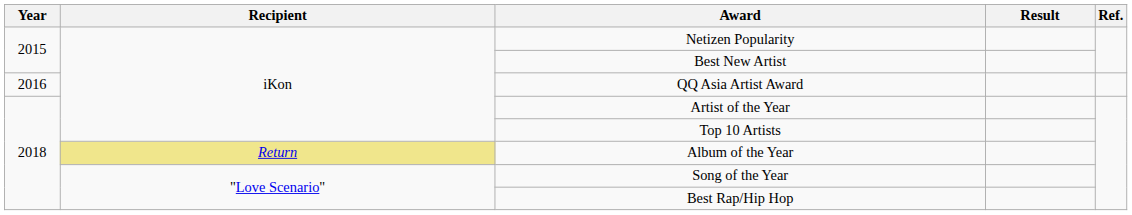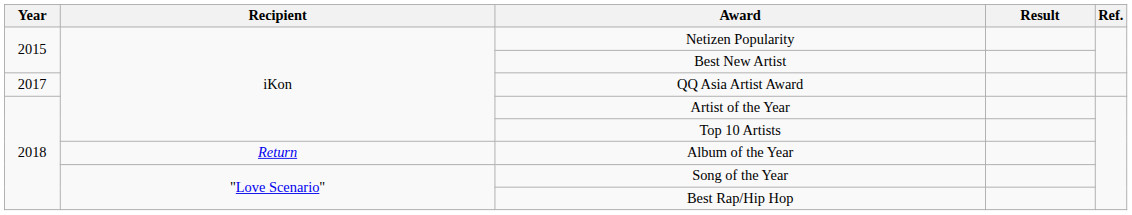 <table class="wikitable" style="text-align:center">
 <tr>
 <th width=5%>Year</th>
 <th style="width:40%;">Recipient</th>
 <th style="width:45%;">Award</th>
 <th style="width:10%;">Result</th>
 <th style="width:5%;">Ref.</th>
 </tr>
 <tr>
 <td rowspan="2">2015</td>
 <td rowspan="5">iKon</td>
 <td>Netizen Popularity</td>
 <td></td>
 <td rowspan="2"></td>
 </tr>
 <tr>
 <td>Best New Artist</td>
 <td></td>
 </tr>
 <tr>
-<td>2016</td>
+<td>2017</td>
 <td>QQ Asia Artist Award</td>
 <td></td>
 <td></td>
 </tr>
 <tr>
 <td rowspan="5">2018</td>
 <td>Artist of the Year</td>
 <td></td>
 <td rowspan="5"></td>
 </tr>
 <tr>
 <td>Top 10 Artists</td>
 <td></td>
 </tr>
 <tr>
-<td style="background: khaki;"><a href='#'><em>Return</em></a></td>
+<td><a href='#'><em>Return</em></a></td>
 <td>Album of the Year</td>
 <td></td>
 </tr>
 <tr>
 <td rowspan="2">"<a href='#'>Love Scenario</a>"</td>
 <td>Song of the Year</td>
 <td></td>
 </tr>
 <tr>
 <td>Best Rap/Hip Hop</td>
 <td></td>
 </tr>
 </table>
